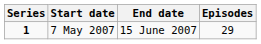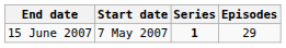 <table class="wikitable" style="text-align:center;">
 <tr>
+<th>End date</th>
+<th>Start date</th>
 <th>Series</th>
-<th>Start date</th>
-<th>End date</th>
 <th>Episodes</th>
 </tr>
 <tr>
+<td>15 June 2007</td>
+<td>7 May 2007</td>
 <td><strong>1</strong></td>
-<td>7 May 2007</td>
-<td>15 June 2007</td>
 <td>29</td>
 </tr>
 </table>
